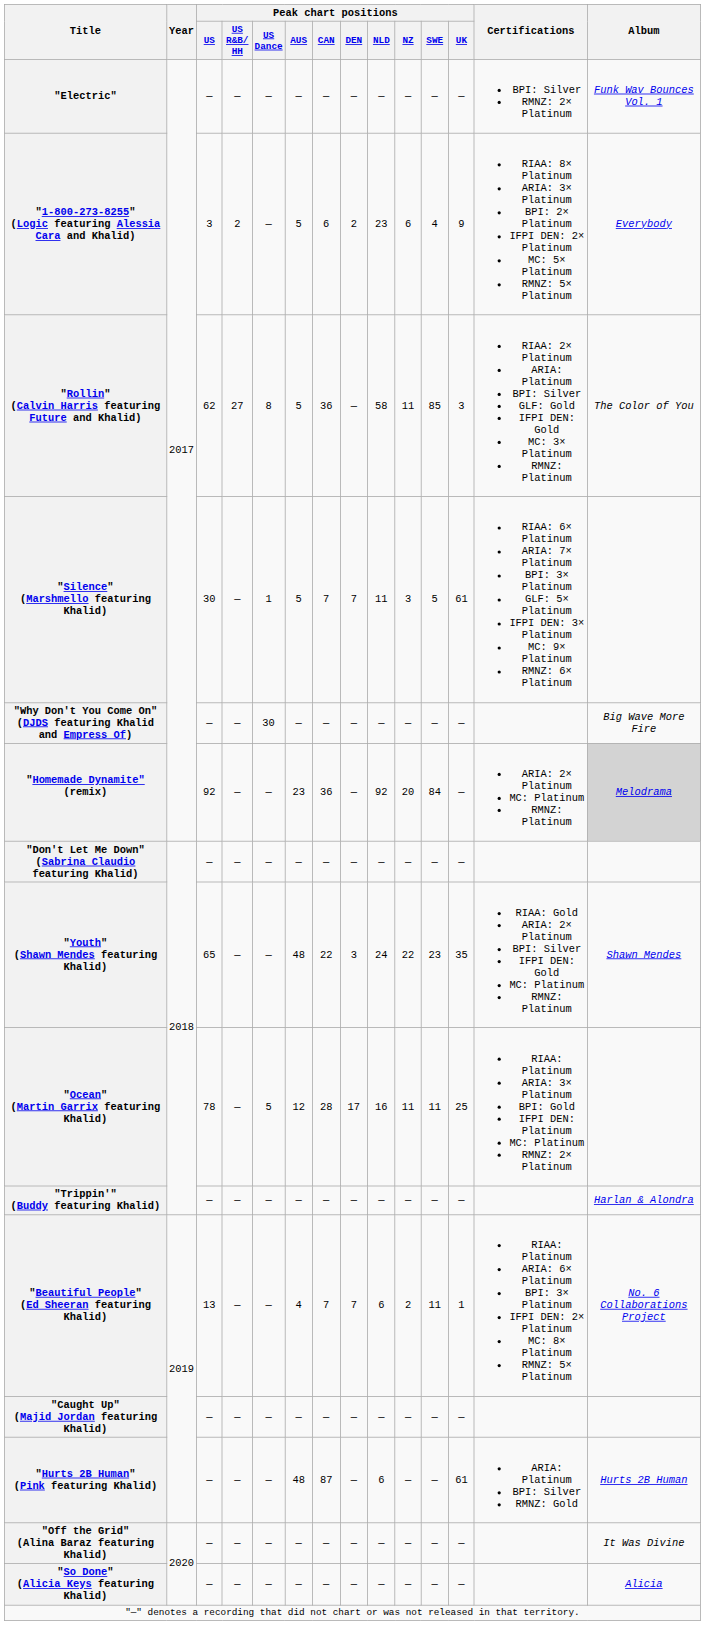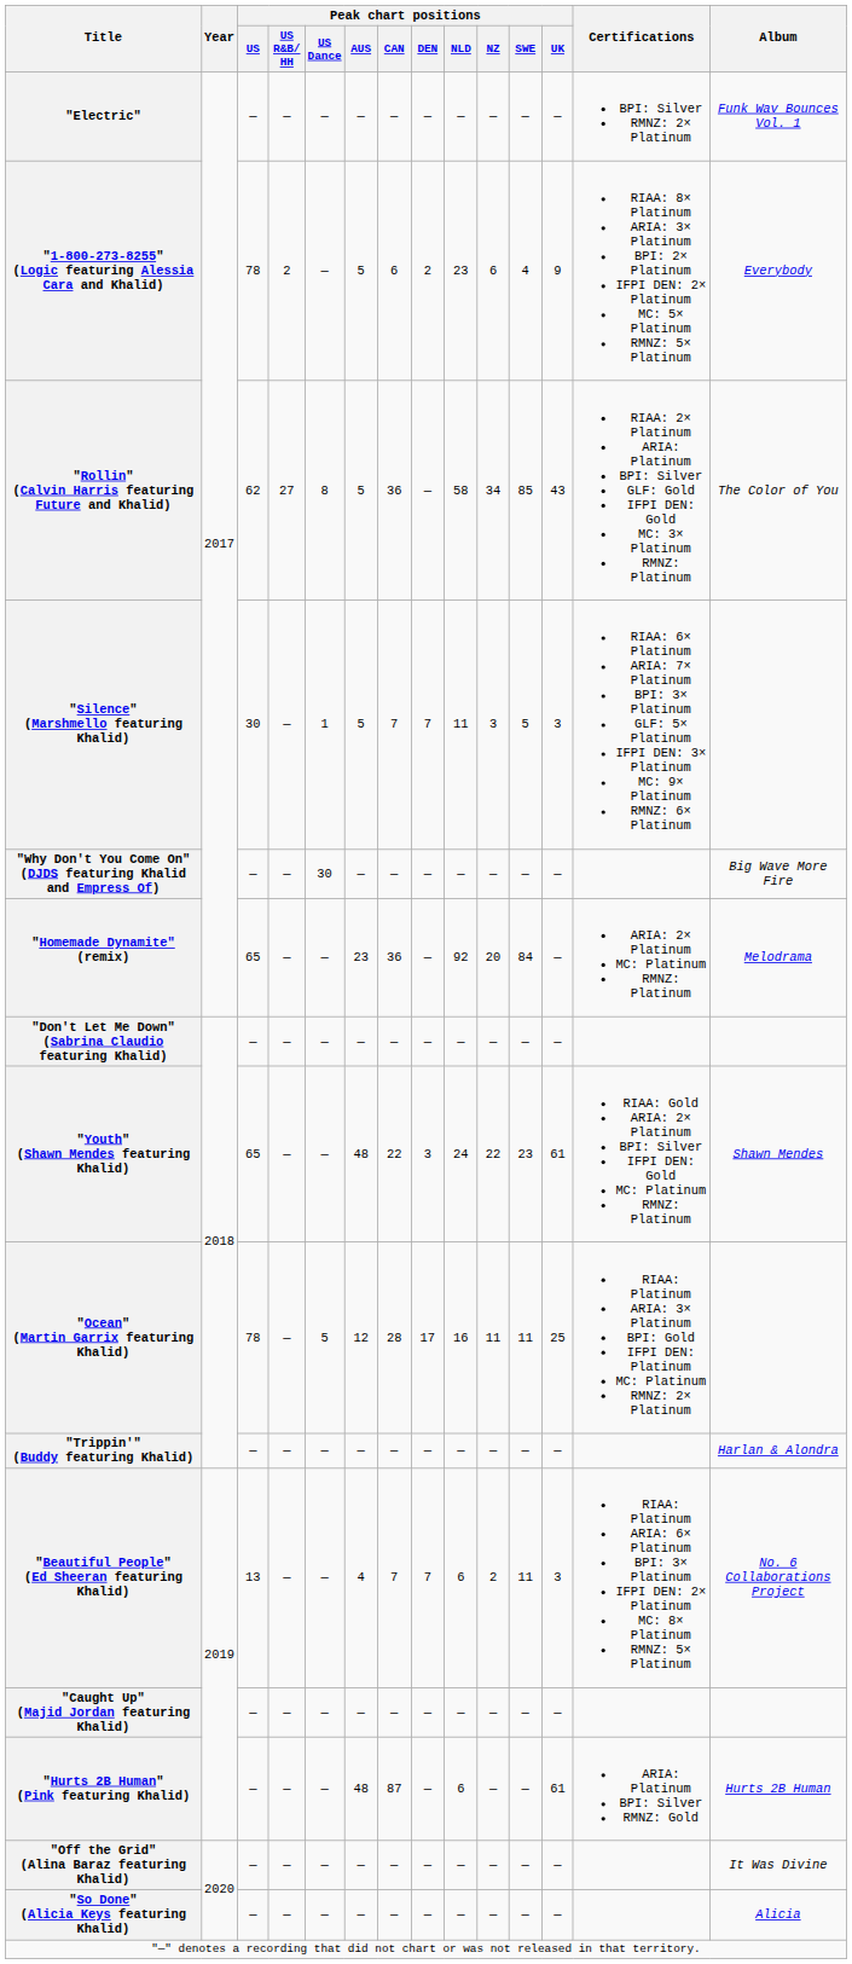 <table class="wikitable plainrowheaders" style="text-align:center;">
 <tr>
 <th scope="col" rowspan="2" style="width:22em;">Title</th>
 <th scope="col" rowspan="2" style="width:1em;">Year</th>
 <th scope="col" colspan="10">Peak chart positions</th>
 <th scope="col" rowspan="2" style="width:12em;">Certifications</th>
 <th scope="col" rowspan="2" style="width:12em;">Album</th>
 </tr>
 <tr>
 <th scope="col" style="width:3em;font-size:90%;"><a href='#'>US</a><br></th>
 <th scope="col" style="width:3em;font-size:90%;"><a href='#'>US<br>R&B/<br>HH</a><br></th>
 <th scope="col" style="width:3em;font-size:90%;"><a href='#'>US<br>Dance</a><br></th>
 <th scope="col" style="width:3em;font-size:90%;"><a href='#'>AUS</a><br></th>
 <th scope="col" style="width:3em;font-size:90%;"><a href='#'>CAN</a><br></th>
 <th scope="col" style="width:3em;font-size:90%;"><a href='#'>DEN</a><br></th>
 <th scope="col" style="width:3em;font-size:90%;"><a href='#'>NLD</a><br></th>
 <th scope="col" style="width:3em;font-size:90%;"><a href='#'>NZ</a><br></th>
 <th scope="col" style="width:3em;font-size:90%;"><a href='#'>SWE</a><br></th>
 <th scope="col" style="width:3em;font-size:90%;"><a href='#'>UK</a><br></th>
 </tr>
 <tr>
 <th scope="row">"Electric"<br></th>
 <td rowspan="6">2017</td>
 <td>—</td>
 <td>—</td>
 <td>—</td>
 <td>—</td>
 <td>—</td>
 <td>—</td>
 <td>—</td>
 <td>—</td>
 <td>—</td>
 <td>—</td>
 <td><br><ul><li>BPI: Silver</li><li>RMNZ: 2× Platinum</li></ul></td>
 <td><em><a href='#'>Funk Wav Bounces Vol. 1</a></em></td>
 </tr>
 <tr>
 <th scope="row">"<a href='#'>1-800-273-8255</a>"<br><span>(<a href='#'>Logic</a> featuring <a href='#'>Alessia Cara</a> and Khalid)</span></th>
-<td>3</td>
+<td>78</td>
 <td>2</td>
 <td>—</td>
 <td>5</td>
 <td>6</td>
 <td>2</td>
 <td>23</td>
 <td>6</td>
 <td>4</td>
 <td>9</td>
 <td><br><ul><li>RIAA: 8× Platinum</li><li>ARIA: 3× Platinum</li><li>BPI: 2× Platinum</li><li>IFPI DEN: 2× Platinum</li><li>MC: 5× Platinum</li><li>RMNZ: 5× Platinum</li></ul></td>
 <td><em><a href='#'>Everybody</a></em></td>
 </tr>
 <tr>
 <th scope="row">"<a href='#'>Rollin</a>"<br><span>(<a href='#'>Calvin Harris</a> featuring <a href='#'>Future</a> and Khalid)</span></th>
 <td>62</td>
 <td>27</td>
 <td>8</td>
 <td>5</td>
 <td>36</td>
 <td>—</td>
 <td>58</td>
-<td>11</td>
+<td>34</td>
 <td>85</td>
-<td>3</td>
+<td>43</td>
 <td><br><ul><li>RIAA: 2× Platinum</li><li>ARIA: Platinum</li><li>BPI: Silver</li><li>GLF: Gold</li><li>IFPI DEN: Gold</li><li>MC: 3× Platinum</li><li>RMNZ: Platinum</li></ul></td>
 <td><em>The Color of You</em></td>
 </tr>
 <tr>
 <th scope="row">"<a href='#'>Silence</a>"<br><span>(<a href='#'>Marshmello</a> featuring Khalid)</span></th>
 <td>30</td>
 <td>—</td>
 <td>1</td>
 <td>5</td>
 <td>7</td>
 <td>7</td>
 <td>11</td>
 <td>3</td>
 <td>5</td>
-<td>61</td>
+<td>3</td>
 <td><br><ul><li>RIAA: 6× Platinum</li><li>ARIA: 7× Platinum</li><li>BPI: 3× Platinum</li><li>GLF: 5× Platinum</li><li>IFPI DEN: 3× Platinum</li><li>MC: 9× Platinum</li><li>RMNZ: 6× Platinum</li></ul></td>
 <td></td>
 </tr>
 <tr>
 <th scope="row">"Why Don't You Come On"<br><span>(<a href='#'>DJDS</a> featuring Khalid and <a href='#'>Empress Of</a>)</span></th>
 <td>—</td>
 <td>—</td>
 <td>30</td>
 <td>—</td>
 <td>—</td>
 <td>—</td>
 <td>—</td>
 <td>—</td>
 <td>—</td>
 <td>—</td>
 <td></td>
 <td><em>Big Wave More Fire</em></td>
 </tr>
 <tr>
 <th scope="row">"<a href='#'>Homemade Dynamite"</a> (remix)<br><br></th>
-<td>92</td>
+<td>65</td>
 <td>—</td>
 <td>—</td>
 <td>23</td>
 <td>36</td>
 <td>—</td>
 <td>92</td>
 <td>20</td>
 <td>84</td>
 <td>—</td>
 <td><br><ul><li>ARIA: 2× Platinum</li><li>MC: Platinum</li><li>RMNZ: Platinum</li></ul></td>
-<td style="background: lightgrey;"><em><a href='#'>Melodrama</a></em></td>
+<td><em><a href='#'>Melodrama</a></em></td>
 </tr>
 <tr>
 <th scope="row">"Don't Let Me Down"<br><span>(<a href='#'>Sabrina Claudio</a> featuring Khalid)</span></th>
 <td rowspan="4">2018</td>
 <td>—</td>
 <td>—</td>
 <td>—</td>
 <td>—</td>
 <td>—</td>
 <td>—</td>
 <td>—</td>
 <td>—</td>
 <td>—</td>
 <td>—</td>
 <td></td>
 <td></td>
 </tr>
 <tr>
 <th scope="row">"<a href='#'>Youth</a>"<br><span>(<a href='#'>Shawn Mendes</a> featuring Khalid)</span></th>
 <td>65</td>
 <td>—</td>
 <td>—</td>
 <td>48</td>
 <td>22</td>
 <td>3</td>
 <td>24</td>
 <td>22</td>
 <td>23</td>
-<td>35</td>
+<td>61</td>
 <td><br><ul><li>RIAA: Gold</li><li>ARIA: 2× Platinum</li><li>BPI: Silver</li><li>IFPI DEN: Gold</li><li>MC: Platinum</li><li>RMNZ: Platinum</li></ul></td>
 <td><em><a href='#'>Shawn Mendes</a></em></td>
 </tr>
 <tr>
 <th scope="row">"<a href='#'>Ocean</a>"<br><span>(<a href='#'>Martin Garrix</a> featuring Khalid)</span></th>
 <td>78</td>
 <td>—</td>
 <td>5</td>
 <td>12</td>
 <td>28</td>
 <td>17</td>
 <td>16</td>
 <td>11</td>
 <td>11</td>
 <td>25</td>
 <td><br><ul><li>RIAA: Platinum</li><li>ARIA: 3× Platinum</li><li>BPI: Gold</li><li>IFPI DEN: Platinum</li><li>MC: Platinum</li><li>RMNZ: 2× Platinum</li></ul></td>
 <td></td>
 </tr>
 <tr>
 <th scope="row">"Trippin'"<br><span>(<a href='#'>Buddy</a> featuring Khalid)</span></th>
 <td>—</td>
 <td>—</td>
 <td>—</td>
 <td>—</td>
 <td>—</td>
 <td>—</td>
 <td>—</td>
 <td>—</td>
 <td>—</td>
 <td>—</td>
 <td></td>
 <td><em><a href='#'>Harlan & Alondra</a></em></td>
 </tr>
 <tr>
 <th scope="row">"<a href='#'>Beautiful People</a>"<br><span>(<a href='#'>Ed Sheeran</a> featuring Khalid)</span></th>
 <td rowspan="3">2019</td>
 <td>13</td>
 <td>—</td>
 <td>—</td>
 <td>4</td>
 <td>7</td>
 <td>7</td>
 <td>6</td>
 <td>2</td>
 <td>11</td>
-<td>1</td>
+<td>3</td>
 <td><br><ul><li>RIAA: Platinum</li><li>ARIA: 6× Platinum</li><li>BPI: 3× Platinum</li><li>IFPI DEN: 2× Platinum</li><li>MC: 8× Platinum</li><li>RMNZ: 5× Platinum</li></ul></td>
 <td><em><a href='#'>No. 6 Collaborations Project</a></em></td>
 </tr>
 <tr>
 <th scope="row">"Caught Up"<br><span>(<a href='#'>Majid Jordan</a> featuring Khalid)</span></th>
 <td>—</td>
 <td>—</td>
 <td>—</td>
 <td>—</td>
 <td>—</td>
 <td>—</td>
 <td>—</td>
 <td>—</td>
 <td>—</td>
 <td>—</td>
 <td></td>
 <td></td>
 </tr>
 <tr>
 <th scope="row">"<a href='#'>Hurts 2B Human</a>"<br><span>(<a href='#'>Pink</a> featuring Khalid)</span></th>
 <td>—</td>
 <td>—</td>
 <td>—</td>
 <td>48</td>
 <td>87</td>
 <td>—</td>
 <td>6</td>
 <td>—</td>
 <td>—</td>
 <td>61</td>
 <td><br><ul><li>ARIA: Platinum</li><li>BPI: Silver</li><li>RMNZ: Gold</li></ul></td>
 <td><em><a href='#'>Hurts 2B Human</a></em></td>
 </tr>
 <tr>
 <th scope="row">"Off the Grid"<br><span>(Alina Baraz featuring Khalid)</span></th>
 <td rowspan="2">2020</td>
 <td>—</td>
 <td>—</td>
 <td>—</td>
 <td>—</td>
 <td>—</td>
 <td>—</td>
 <td>—</td>
 <td>—</td>
 <td>—</td>
 <td>—</td>
 <td></td>
 <td><em>It Was Divine</em></td>
 </tr>
 <tr>
 <th scope="row">"<a href='#'>So Done</a>"<br><span>(<a href='#'>Alicia Keys</a> featuring Khalid)</span></th>
 <td>—</td>
 <td>—</td>
 <td>—</td>
 <td>—</td>
 <td>—</td>
 <td>—</td>
 <td>—</td>
 <td>—</td>
 <td>—</td>
 <td>—</td>
 <td></td>
 <td><em><a href='#'>Alicia</a></em></td>
 </tr>
 <tr>
 <td colspan="15" style="font-size:90%;">"—" denotes a recording that did not chart or was not released in that territory.</td>
 </tr>
 </table>
